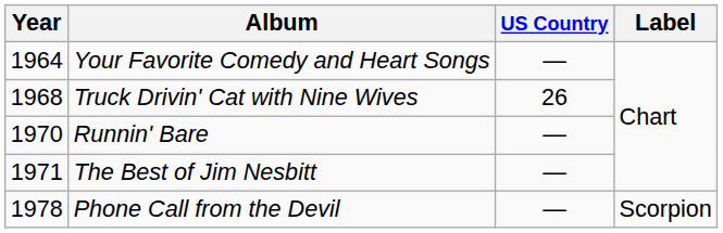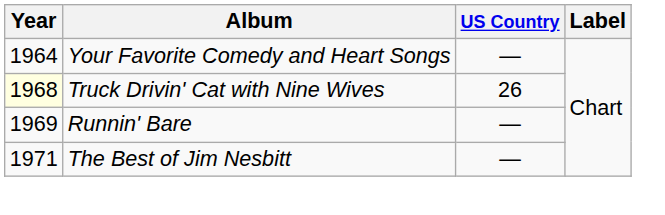 <table class="wikitable">
 <tr>
 <th>Year</th>
 <th>Album</th>
 <th><small><a href='#'>US Country</a></small></th>
 <th>Label</th>
 </tr>
 <tr>
 <td>1964</td>
 <td><em>Your Favorite Comedy and Heart Songs</em></td>
 <td align="center">—</td>
 <td rowspan="4">Chart</td>
 </tr>
 <tr>
-<td>1968</td>
+<td style="background: lightyellow;">1968</td>
 <td><em>Truck Drivin' Cat with Nine Wives</em></td>
 <td align="center">26</td>
 </tr>
 <tr>
-<td>1970</td>
+<td>1969</td>
 <td><em>Runnin' Bare</em></td>
 <td align="center">—</td>
 </tr>
 <tr>
 <td>1971</td>
 <td><em>The Best of Jim Nesbitt</em></td>
 <td align="center">—</td>
 </tr>
-<tr>
-<td>1978</td>
-<td><em>Phone Call from the Devil</em></td>
-<td align="center">—</td>
-<td>Scorpion</td>
-</tr>
 </table>
